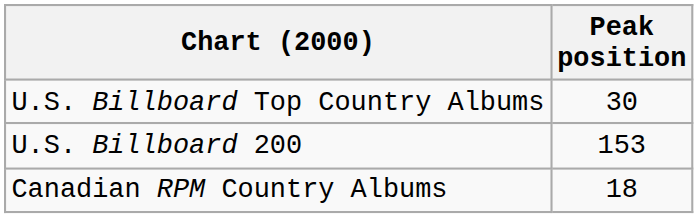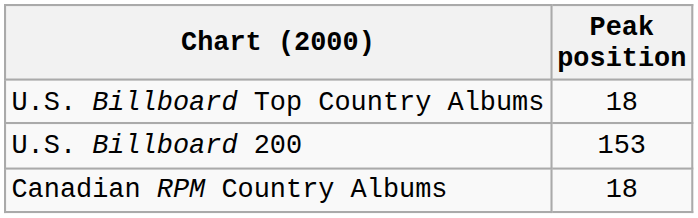 <table class="wikitable">
 <tr>
 <th>Chart (2000)</th>
 <th>Peak<br>position</th>
 </tr>
 <tr>
 <td>U.S. <em>Billboard</em> Top Country Albums</td>
-<td align="center">30</td>
+<td align="center">18</td>
 </tr>
 <tr>
 <td>U.S. <em>Billboard</em> 200</td>
 <td align="center">153</td>
 </tr>
 <tr>
 <td>Canadian <em>RPM</em> Country Albums</td>
 <td align="center">18</td>
 </tr>
 </table>
